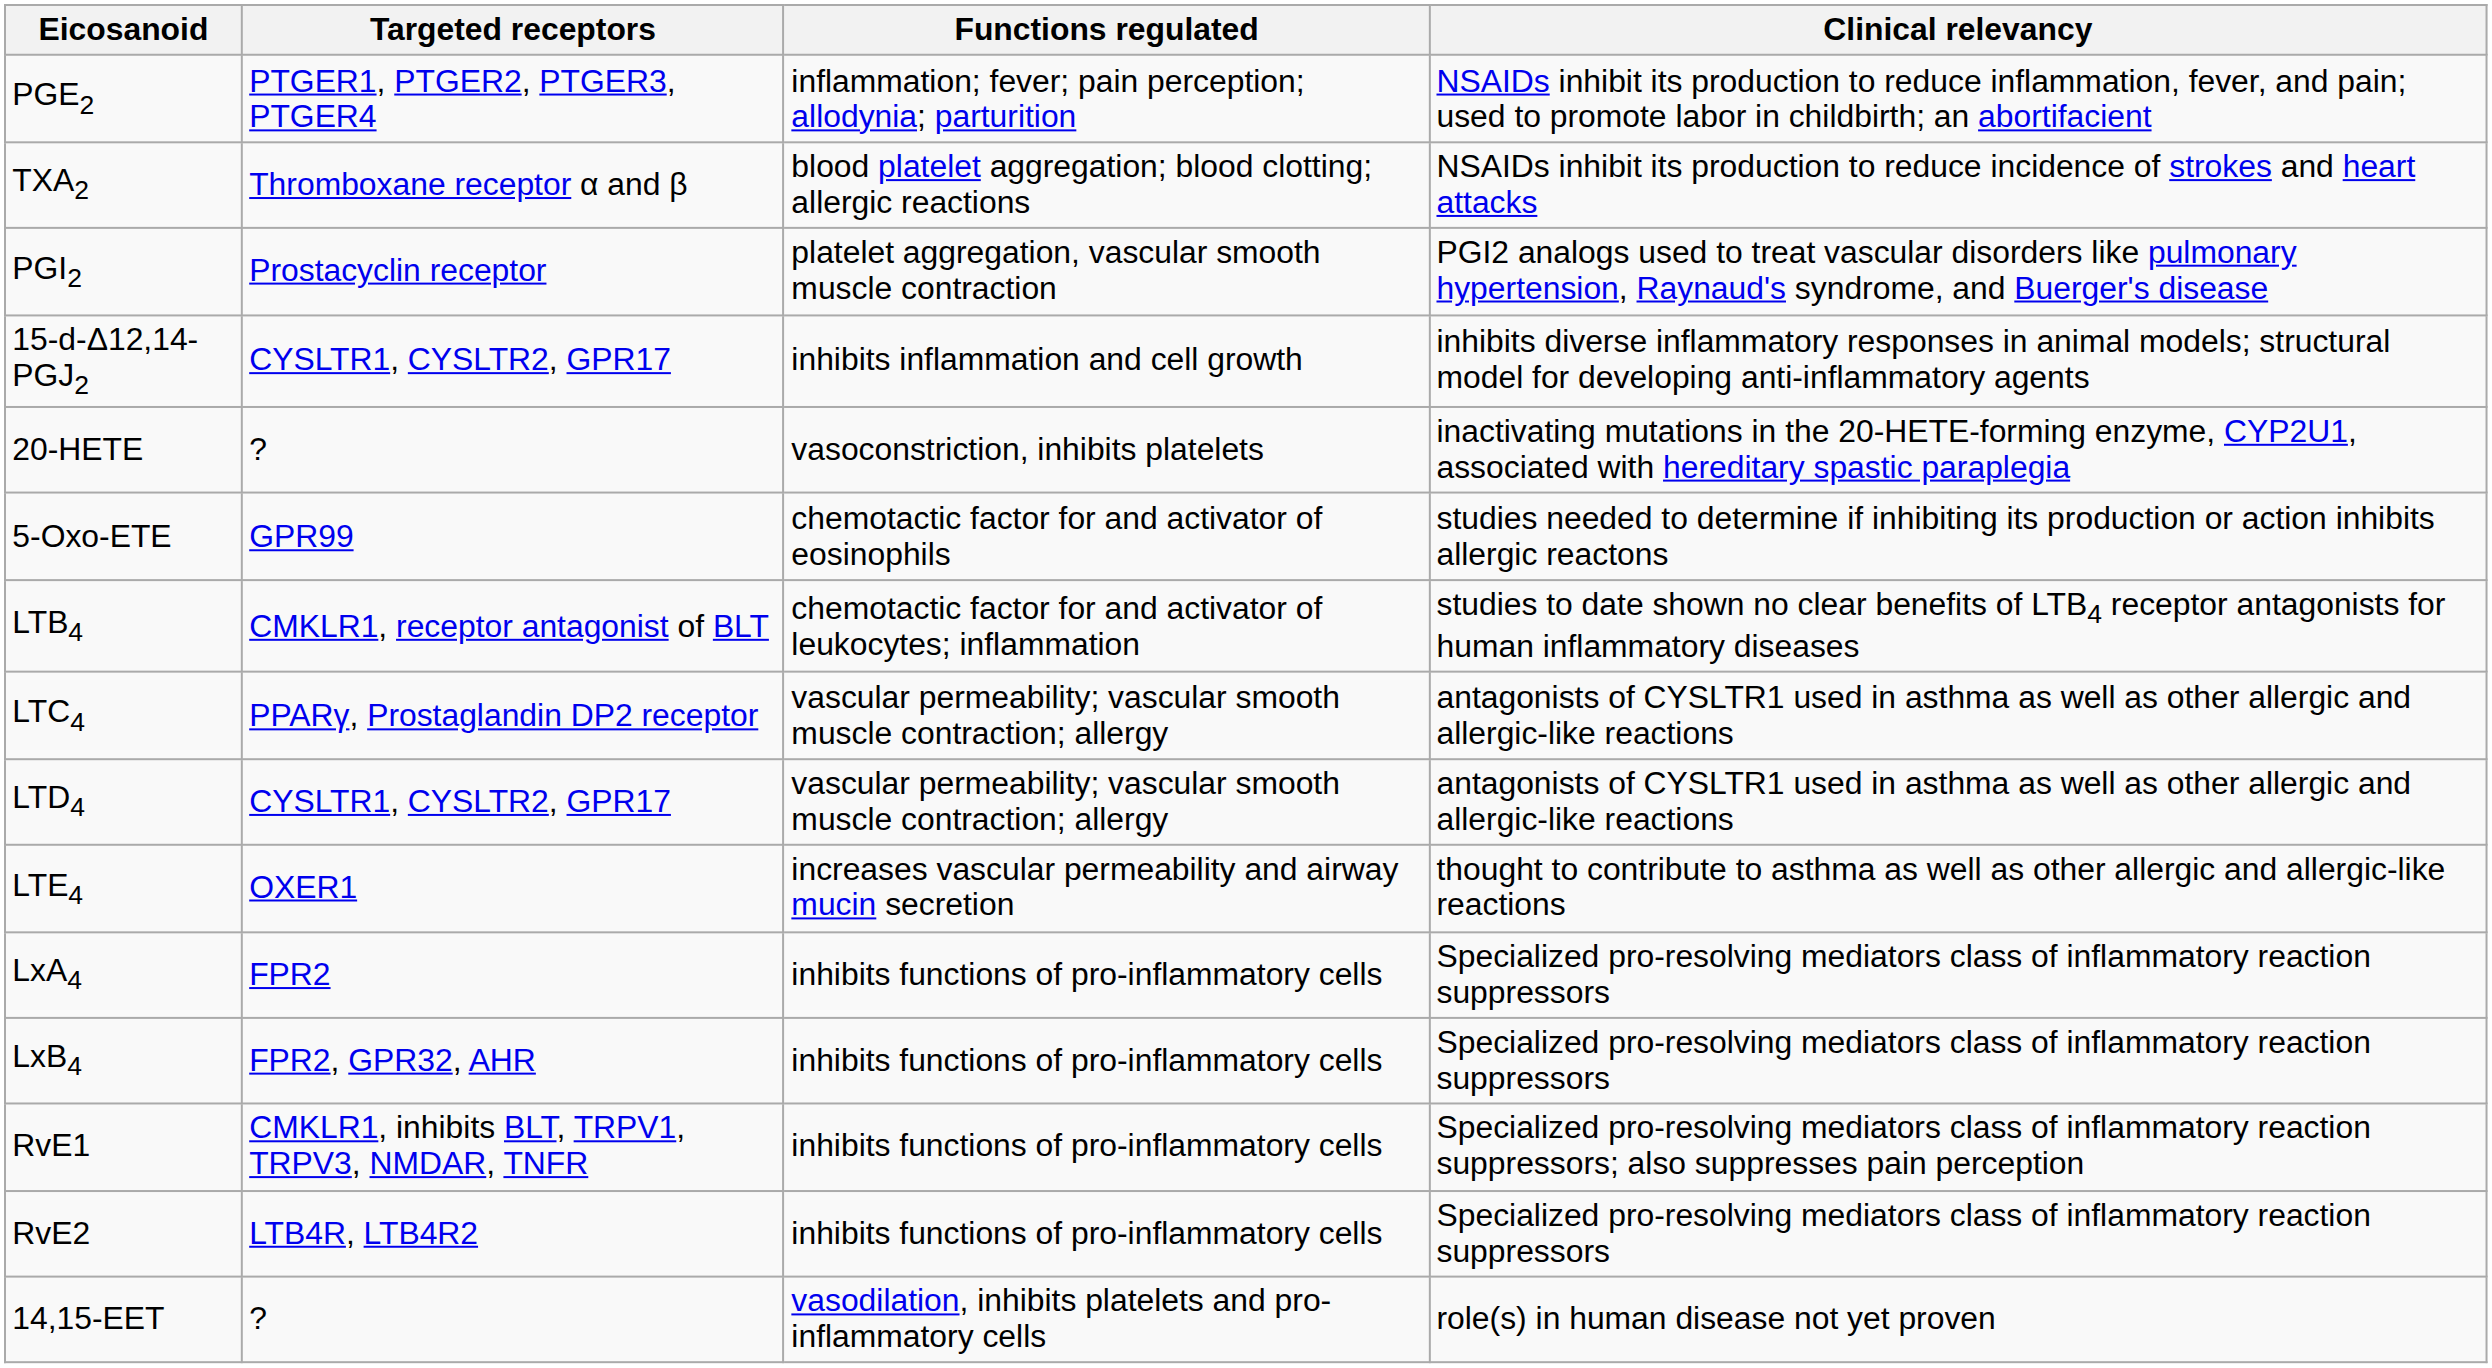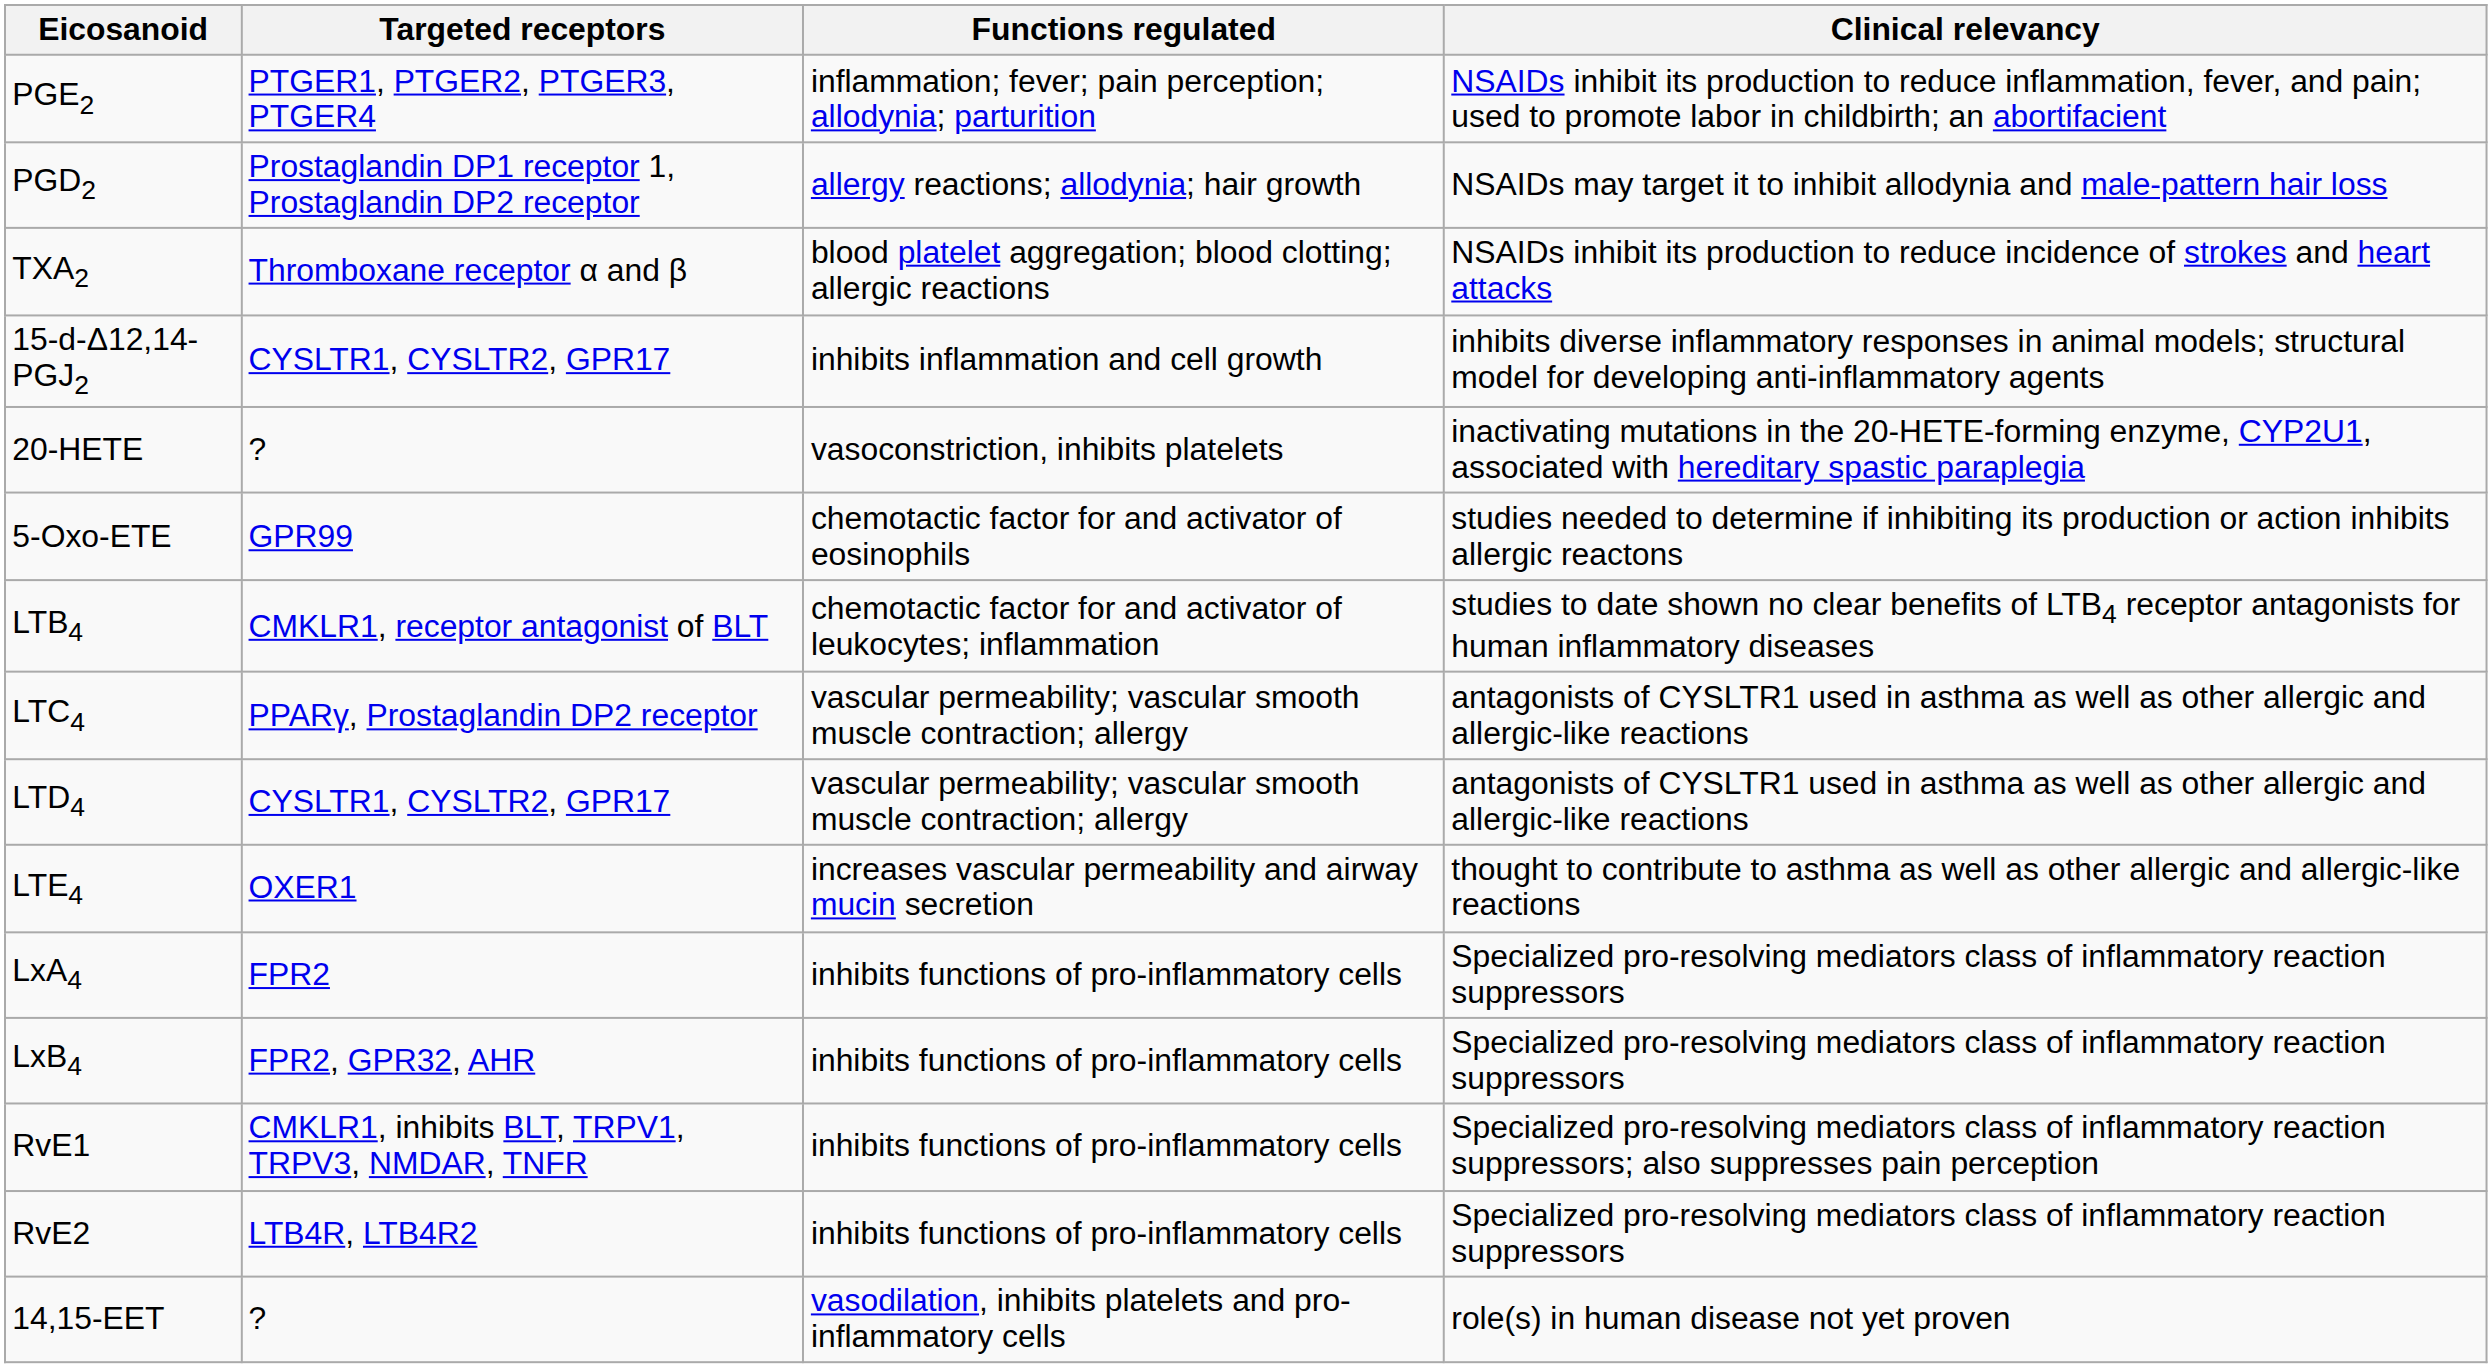 <table class="wikitable">
 <tr>
 <th>Eicosanoid</th>
 <th>Targeted receptors</th>
 <th>Functions regulated</th>
 <th>Clinical relevancy</th>
 </tr>
 <tr>
 <td>PGE<sub>2</sub></td>
 <td><a href='#'>PTGER1</a>, <a href='#'>PTGER2</a>, <a href='#'>PTGER3</a>, <a href='#'>PTGER4</a></td>
 <td>inflammation; fever; pain perception; <a href='#'>allodynia</a>; <a href='#'>parturition</a></td>
 <td><a href='#'>NSAIDs</a> inhibit its production to reduce inflammation, fever, and pain; used to promote labor in childbirth; an <a href='#'>abortifacient</a></td>
 </tr>
 <tr>
+<td>PGD<sub>2</sub></td>
+<td><a href='#'>Prostaglandin DP1 receptor</a> 1, <a href='#'>Prostaglandin DP2 receptor</a></td>
+<td><a href='#'>allergy</a> reactions; <a href='#'>allodynia</a>; hair growth</td>
+<td>NSAIDs may target it to inhibit allodynia and <a href='#'>male-pattern hair loss</a></td>
+</tr>
+<tr>
 <td>TXA<sub>2</sub></td>
 <td><a href='#'>Thromboxane receptor</a> α and β</td>
 <td>blood <a href='#'>platelet</a> aggregation; blood clotting; allergic reactions</td>
 <td>NSAIDs inhibit its production to reduce incidence of <a href='#'>strokes</a> and <a href='#'>heart attacks</a></td>
-</tr>
-<tr>
-<td>PGI<sub>2</sub></td>
-<td><a href='#'>Prostacyclin receptor</a></td>
-<td>platelet aggregation, vascular smooth muscle contraction</td>
-<td>PGI2 analogs used to treat vascular disorders like <a href='#'>pulmonary hypertension</a>, <a href='#'>Raynaud's</a> syndrome, and <a href='#'>Buerger's disease</a></td>
 </tr>
 <tr>
 <td>15-d-Δ12,14-PGJ<sub>2</sub></td>
 <td><a href='#'>CYSLTR1</a>, <a href='#'>CYSLTR2</a>, <a href='#'>GPR17</a></td>
 <td>inhibits inflammation and cell growth</td>
 <td>inhibits diverse inflammatory responses in animal models; structural model for developing anti-inflammatory agents</td>
 </tr>
 <tr>
 <td>20-HETE</td>
 <td>?</td>
 <td>vasoconstriction, inhibits platelets</td>
 <td>inactivating mutations in the 20-HETE-forming enzyme, <a href='#'>CYP2U1</a>, associated with <a href='#'>hereditary spastic paraplegia</a></td>
 </tr>
 <tr>
 <td>5-Oxo-ETE</td>
 <td><a href='#'>GPR99</a></td>
 <td>chemotactic factor for and activator of eosinophils</td>
 <td>studies needed to determine if inhibiting its production or action inhibits allergic reactons</td>
 </tr>
 <tr>
 <td>LTB<sub>4</sub></td>
 <td><a href='#'>CMKLR1</a>, <a href='#'>receptor antagonist</a> of <a href='#'>BLT</a></td>
 <td>chemotactic factor for and activator of leukocytes; inflammation</td>
 <td>studies to date shown no clear benefits of LTB<sub>4</sub> receptor antagonists for human inflammatory diseases</td>
 </tr>
 <tr>
 <td>LTC<sub>4</sub></td>
 <td><a href='#'>PPARγ</a>, <a href='#'>Prostaglandin DP2 receptor</a></td>
 <td>vascular permeability; vascular smooth muscle contraction; allergy</td>
 <td>antagonists of CYSLTR1 used in asthma as well as other allergic and allergic-like reactions</td>
 </tr>
 <tr>
 <td>LTD<sub>4</sub></td>
 <td><a href='#'>CYSLTR1</a>, <a href='#'>CYSLTR2</a>, <a href='#'>GPR17</a></td>
 <td>vascular permeability; vascular smooth muscle contraction; allergy</td>
 <td>antagonists of CYSLTR1 used in asthma as well as other allergic and allergic-like reactions</td>
 </tr>
 <tr>
 <td>LTE<sub>4</sub></td>
 <td><a href='#'>OXER1</a></td>
 <td>increases vascular permeability and airway <a href='#'>mucin</a> secretion</td>
 <td>thought to contribute to asthma as well as other allergic and allergic-like reactions</td>
 </tr>
 <tr>
 <td>LxA<sub>4</sub></td>
 <td><a href='#'>FPR2</a></td>
 <td>inhibits functions of pro-inflammatory cells</td>
 <td>Specialized pro-resolving mediators class of inflammatory reaction suppressors</td>
 </tr>
 <tr>
 <td>LxB<sub>4</sub></td>
 <td><a href='#'>FPR2</a>, <a href='#'>GPR32</a>, <a href='#'>AHR</a></td>
 <td>inhibits functions of pro-inflammatory cells</td>
 <td>Specialized pro-resolving mediators class of inflammatory reaction suppressors</td>
 </tr>
 <tr>
 <td>RvE1</td>
 <td><a href='#'>CMKLR1</a>, inhibits <a href='#'>BLT</a>, <a href='#'>TRPV1</a>, <a href='#'>TRPV3</a>, <a href='#'>NMDAR</a>, <a href='#'>TNFR</a></td>
 <td>inhibits functions of pro-inflammatory cells</td>
 <td>Specialized pro-resolving mediators class of inflammatory reaction suppressors; also suppresses pain perception</td>
 </tr>
 <tr>
 <td>RvE2</td>
 <td><a href='#'>LTB4R</a>, <a href='#'>LTB4R2</a></td>
 <td>inhibits functions of pro-inflammatory cells</td>
 <td>Specialized pro-resolving mediators class of inflammatory reaction suppressors</td>
 </tr>
 <tr>
 <td>14,15-EET</td>
 <td>?</td>
 <td><a href='#'>vasodilation</a>, inhibits platelets and pro-inflammatory cells</td>
 <td>role(s) in human disease not yet proven</td>
 </tr>
 </table>
